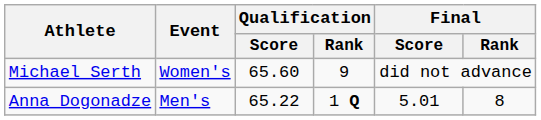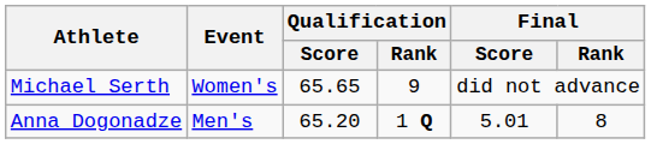 <table class="wikitable" style="text-align:center; font-size:90%">
 <tr>
 <th rowspan="2">Athlete</th>
 <th rowspan="2">Event</th>
 <th colspan="2">Qualification</th>
 <th colspan="2">Final</th>
 </tr>
 <tr style="font-size:95%">
 <th>Score</th>
 <th>Rank</th>
 <th>Score</th>
 <th>Rank</th>
 </tr>
 <tr>
 <td align=left><a href='#'>Michael Serth</a></td>
 <td align=left><a href='#'>Women's</a></td>
-<td>65.60</td>
+<td>65.65</td>
 <td>9</td>
 <td colspan="2">did not advance</td>
 </tr>
 <tr>
 <td align=left><a href='#'>Anna Dogonadze</a></td>
 <td align=left><a href='#'>Men's</a></td>
-<td>65.22</td>
+<td>65.20</td>
 <td>1 <strong>Q</strong></td>
 <td>5.01</td>
 <td>8</td>
 </tr>
 </table>
